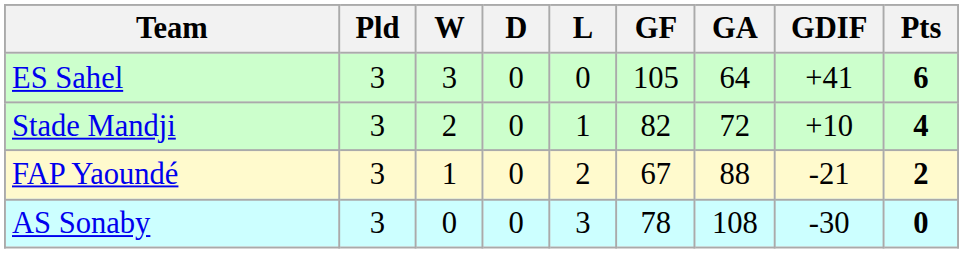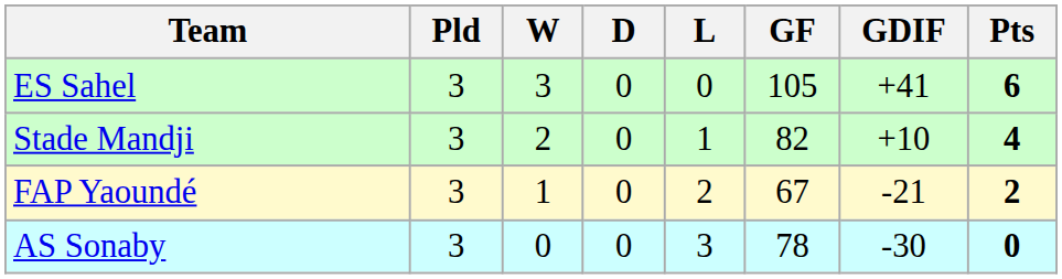 <table class=wikitable style="text-align:center" width=500>
 <tr>
 <th width=25%>Team</th>
 <th width=5%>Pld</th>
 <th width=5%>W</th>
 <th width=5%>D</th>
 <th width=5%>L</th>
 <th width=5%>GF</th>
-<th width=5%>GA</th>
 <th width=5%>GDIF</th>
 <th width=5%>Pts</th>
 </tr>
 <tr bgcolor=#ccffcc>
 <td align="left"> <a href='#'>ES Sahel</a></td>
 <td>3</td>
 <td>3</td>
 <td>0</td>
 <td>0</td>
 <td>105</td>
-<td>64</td>
 <td>+41</td>
 <td><strong>6</strong></td>
 </tr>
 <tr bgcolor=#ccffcc>
 <td align="left"> <a href='#'>Stade Mandji</a></td>
 <td>3</td>
 <td>2</td>
 <td>0</td>
 <td>1</td>
 <td>82</td>
-<td>72</td>
 <td>+10</td>
 <td><strong>4</strong></td>
 </tr>
 <tr bgcolor=#fffacd>
 <td align="left"> <a href='#'>FAP Yaoundé</a></td>
 <td>3</td>
 <td>1</td>
 <td>0</td>
 <td>2</td>
 <td>67</td>
-<td>88</td>
 <td>-21</td>
 <td><strong>2</strong></td>
 </tr>
 <tr bgcolor=#ccffff>
 <td align="left"> <a href='#'>AS Sonaby</a></td>
 <td>3</td>
 <td>0</td>
 <td>0</td>
 <td>3</td>
 <td>78</td>
-<td>108</td>
 <td>-30</td>
 <td><strong>0</strong></td>
 </tr>
 </table>
